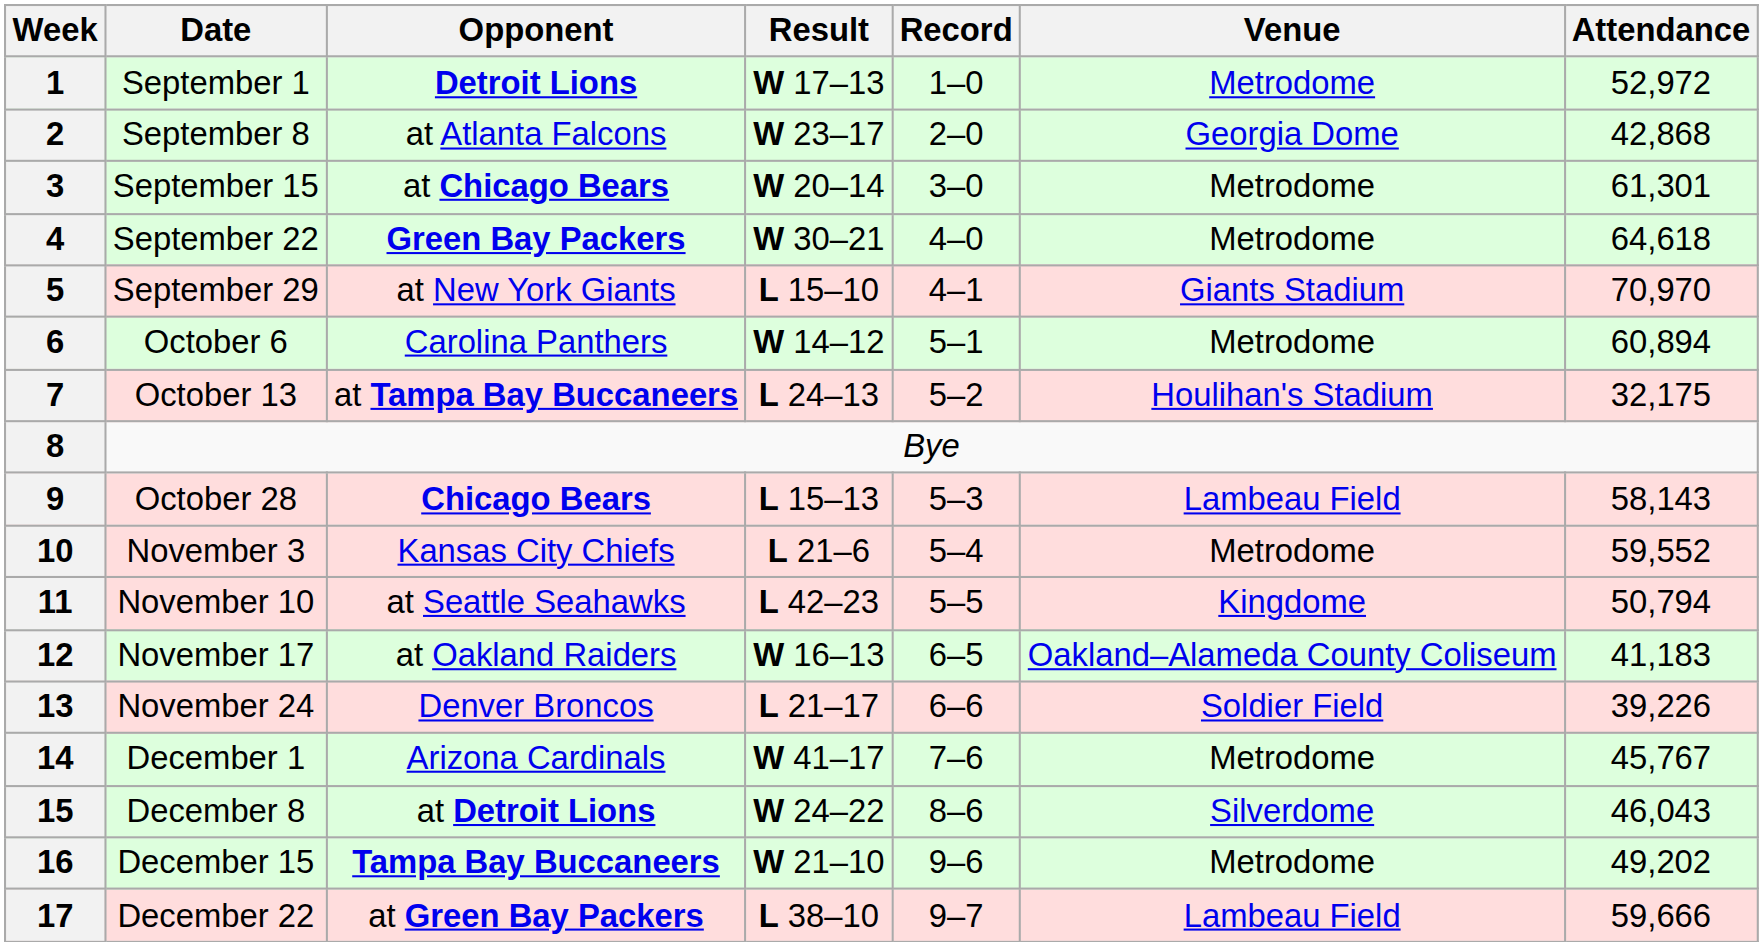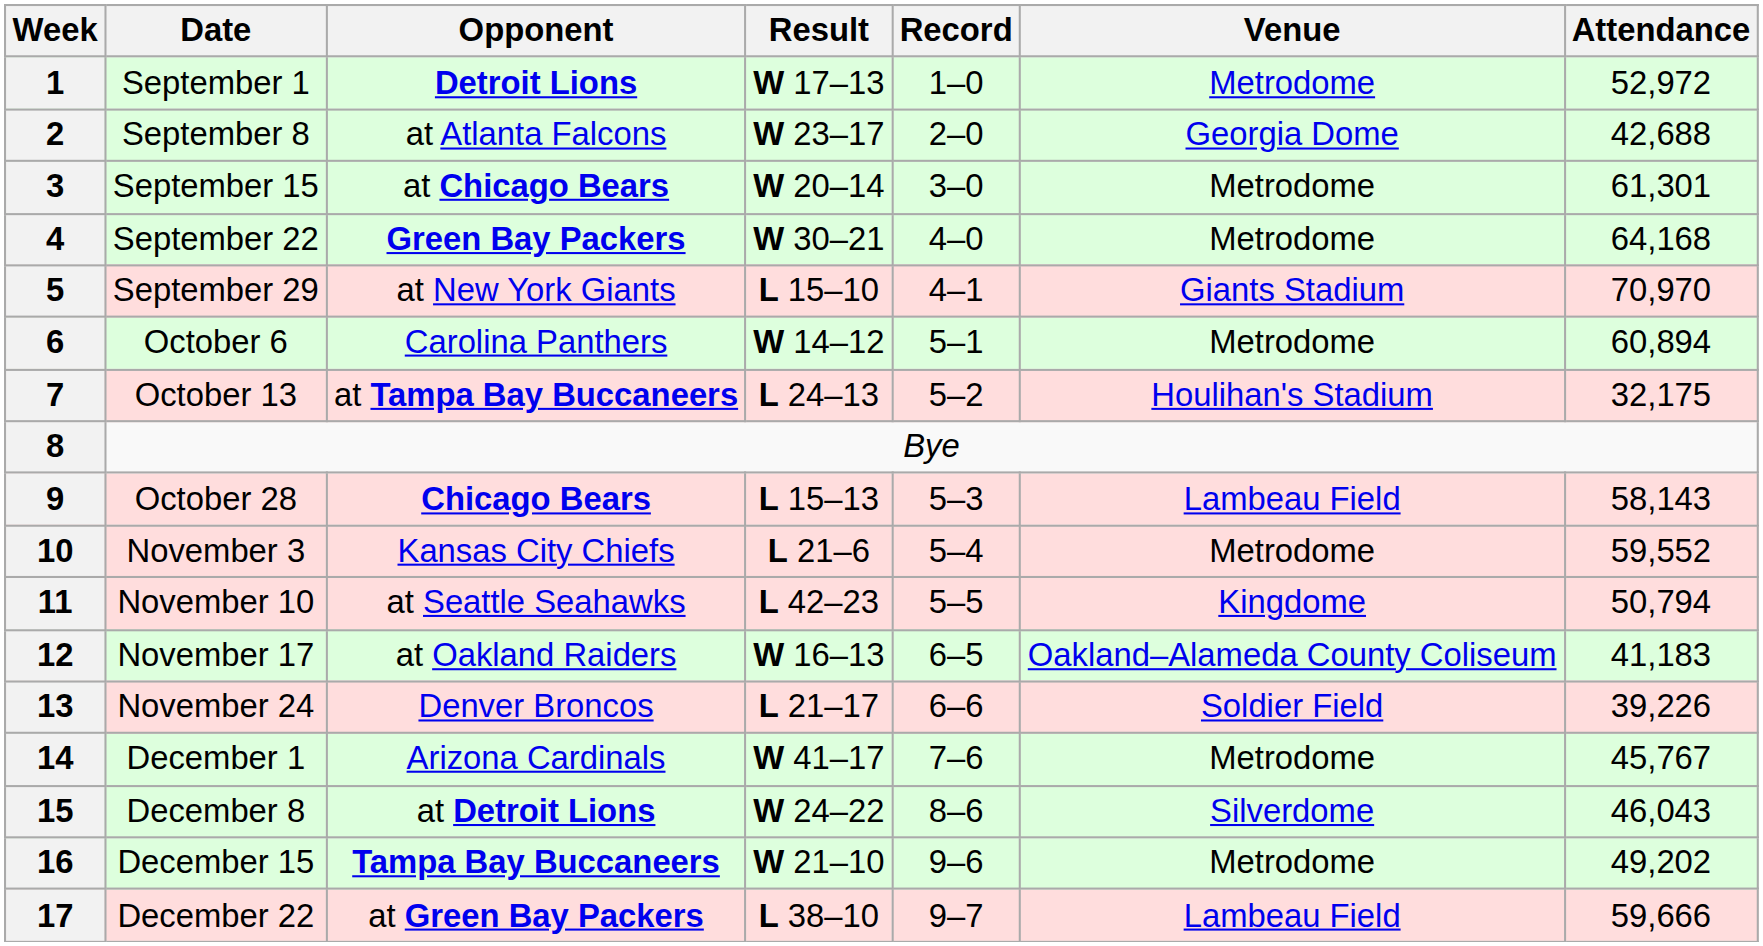 <table class="wikitable" style="text-align:center">
 <tr>
 <th>Week</th>
 <th>Date</th>
 <th>Opponent</th>
 <th>Result</th>
 <th>Record</th>
 <th>Venue</th>
 <th>Attendance</th>
 </tr>
 <tr style="background:#ddffdd">
 <th>1</th>
 <td>September 1</td>
 <td><strong><a href='#'>Detroit Lions</a></strong></td>
 <td><strong>W</strong> 17–13</td>
 <td>1–0</td>
 <td><a href='#'>Metrodome</a></td>
 <td>52,972</td>
 </tr>
 <tr style="background:#ddffdd">
 <th>2</th>
 <td>September 8</td>
 <td>at <a href='#'>Atlanta Falcons</a></td>
 <td><strong>W</strong> 23–17</td>
 <td>2–0</td>
 <td><a href='#'>Georgia Dome</a></td>
-<td>42,868</td>
+<td>42,688</td>
 </tr>
 <tr style="background:#ddffdd">
 <th>3</th>
 <td>September 15</td>
 <td>at <strong><a href='#'>Chicago Bears</a></strong></td>
 <td><strong>W</strong> 20–14</td>
 <td>3–0</td>
 <td>Metrodome</td>
 <td>61,301</td>
 </tr>
 <tr style="background:#ddffdd">
 <th>4</th>
 <td>September 22</td>
 <td><strong><a href='#'>Green Bay Packers</a></strong></td>
 <td><strong>W</strong> 30–21</td>
 <td>4–0</td>
 <td>Metrodome</td>
-<td>64,618</td>
+<td>64,168</td>
 </tr>
 <tr style="background:#ffdddd">
 <th>5</th>
 <td>September 29</td>
 <td>at <a href='#'>New York Giants</a></td>
 <td><strong>L</strong> 15–10</td>
 <td>4–1</td>
 <td><a href='#'>Giants Stadium</a></td>
 <td>70,970</td>
 </tr>
 <tr style="background:#ddffdd">
 <th>6</th>
 <td>October 6</td>
 <td><a href='#'>Carolina Panthers</a></td>
 <td><strong>W</strong> 14–12</td>
 <td>5–1</td>
 <td>Metrodome</td>
 <td>60,894</td>
 </tr>
 <tr style="background:#ffdddd">
 <th>7</th>
 <td>October 13</td>
 <td>at <strong><a href='#'>Tampa Bay Buccaneers</a></strong></td>
 <td><strong>L</strong> 24–13</td>
 <td>5–2</td>
 <td><a href='#'>Houlihan's Stadium</a></td>
 <td>32,175</td>
 </tr>
 <tr>
 <th>8</th>
 <td colspan="6"><em>Bye</em></td>
 </tr>
 <tr style="background:#ffdddd">
 <th>9</th>
 <td>October 28</td>
 <td><strong><a href='#'>Chicago Bears</a></strong></td>
 <td><strong>L</strong> 15–13</td>
 <td>5–3</td>
 <td><a href='#'>Lambeau Field</a></td>
 <td>58,143</td>
 </tr>
 <tr style="background:#ffdddd">
 <th>10</th>
 <td>November 3</td>
 <td><a href='#'>Kansas City Chiefs</a></td>
 <td><strong>L</strong> 21–6</td>
 <td>5–4</td>
 <td>Metrodome</td>
 <td>59,552</td>
 </tr>
 <tr style="background:#ffdddd">
 <th>11</th>
 <td>November 10</td>
 <td>at <a href='#'>Seattle Seahawks</a></td>
 <td><strong>L</strong> 42–23</td>
 <td>5–5</td>
 <td><a href='#'>Kingdome</a></td>
 <td>50,794</td>
 </tr>
 <tr style="background:#ddffdd">
 <th>12</th>
 <td>November 17</td>
 <td>at <a href='#'>Oakland Raiders</a></td>
 <td><strong>W</strong> 16–13 </td>
 <td>6–5</td>
 <td><a href='#'>Oakland–Alameda County Coliseum</a></td>
 <td>41,183</td>
 </tr>
 <tr style="background:#ffdddd">
 <th>13</th>
 <td>November 24</td>
 <td><a href='#'>Denver Broncos</a></td>
 <td><strong>L</strong> 21–17</td>
 <td>6–6</td>
 <td><a href='#'>Soldier Field</a></td>
 <td>39,226</td>
 </tr>
 <tr style="background:#ddffdd">
 <th>14</th>
 <td>December 1</td>
 <td><a href='#'>Arizona Cardinals</a></td>
 <td><strong>W</strong> 41–17</td>
 <td>7–6</td>
 <td>Metrodome</td>
 <td>45,767</td>
 </tr>
 <tr style="background:#ddffdd">
 <th>15</th>
 <td>December 8</td>
 <td>at <strong><a href='#'>Detroit Lions</a></strong></td>
 <td><strong>W</strong> 24–22</td>
 <td>8–6</td>
 <td><a href='#'>Silverdome</a></td>
 <td>46,043</td>
 </tr>
 <tr style="background:#ddffdd">
 <th>16</th>
 <td>December 15</td>
 <td><strong><a href='#'>Tampa Bay Buccaneers</a></strong></td>
 <td><strong>W</strong> 21–10</td>
 <td>9–6</td>
 <td>Metrodome</td>
 <td>49,202</td>
 </tr>
 <tr style="background:#ffdddd">
 <th>17</th>
 <td>December 22</td>
 <td>at <strong><a href='#'>Green Bay Packers</a></strong></td>
 <td><strong>L</strong> 38–10</td>
 <td>9–7</td>
 <td><a href='#'>Lambeau Field</a></td>
 <td>59,666</td>
 </tr>
 </table>
